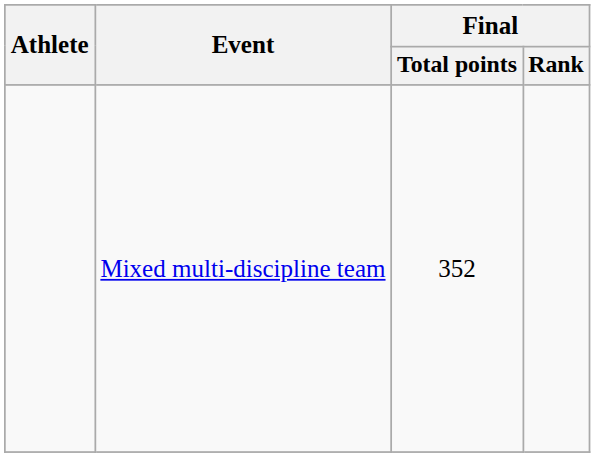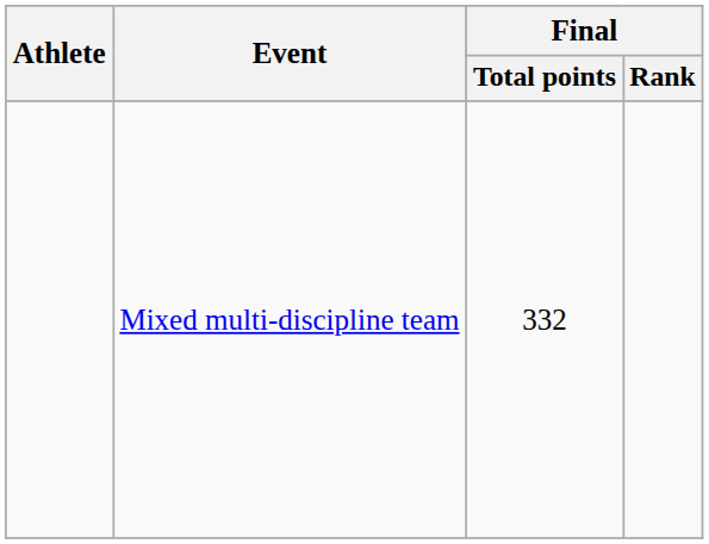 <table class="wikitable" style="font-size:90%">
 <tr>
 <th rowspan="2">Athlete</th>
 <th rowspan="2">Event</th>
 <th colspan="2">Final</th>
 </tr>
 <tr style="font-size:95%">
 <th>Total points</th>
 <th>Rank</th>
 </tr>
 <tr align=center>
 <td align=left><br><br><br><br><br><br><br><br><br><br><br><br></td>
 <td align=left><a href='#'>Mixed multi-discipline team</a></td>
-<td>352</td>
+<td>332</td>
 <td></td>
 </tr>
 </table>
